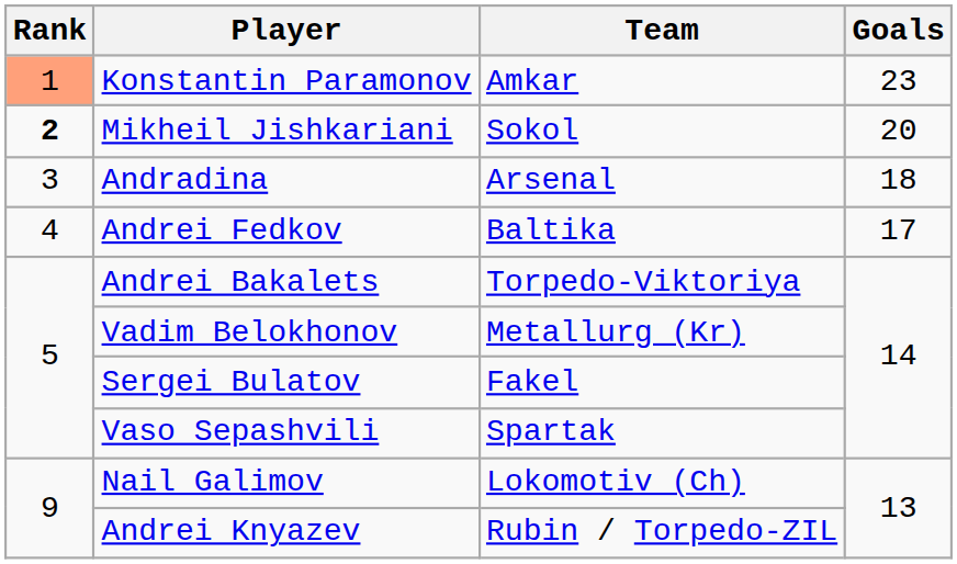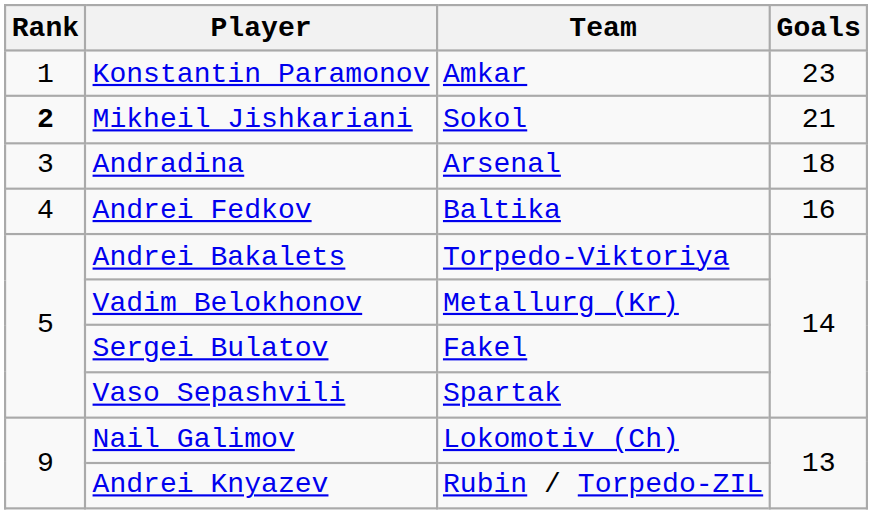 <table class="wikitable">
 <tr>
 <th>Rank</th>
 <th>Player</th>
 <th>Team</th>
 <th>Goals</th>
 </tr>
 <tr>
-<td align=center style="background: lightsalmon;">1</td>
+<td align=center>1</td>
 <td> <a href='#'>Konstantin Paramonov</a></td>
 <td><a href='#'>Amkar</a></td>
 <td align=center>23</td>
 </tr>
 <tr>
 <td align=center><strong>2</strong></td>
 <td> <a href='#'>Mikheil Jishkariani</a></td>
 <td><a href='#'>Sokol</a></td>
-<td align=center>20</td>
+<td align=center>21</td>
 </tr>
 <tr>
 <td align=center>3</td>
 <td> <a href='#'>Andradina</a></td>
 <td><a href='#'>Arsenal</a></td>
 <td align=center>18</td>
 </tr>
 <tr>
 <td align=center>4</td>
 <td> <a href='#'>Andrei Fedkov</a></td>
 <td><a href='#'>Baltika</a></td>
-<td align=center>17</td>
+<td align=center>16</td>
 </tr>
 <tr>
 <td rowspan=4 align=center>5</td>
 <td> <a href='#'>Andrei Bakalets</a></td>
 <td><a href='#'>Torpedo-Viktoriya</a></td>
 <td rowspan=4 align=center>14</td>
 </tr>
 <tr>
 <td> <a href='#'>Vadim Belokhonov</a></td>
 <td><a href='#'>Metallurg (Kr)</a></td>
 </tr>
 <tr>
 <td> <a href='#'>Sergei Bulatov</a></td>
 <td><a href='#'>Fakel</a></td>
 </tr>
 <tr>
 <td> <a href='#'>Vaso Sepashvili</a></td>
 <td><a href='#'>Spartak</a></td>
 </tr>
 <tr>
 <td rowspan=2 align=center>9</td>
 <td> <a href='#'>Nail Galimov</a></td>
 <td><a href='#'>Lokomotiv (Ch)</a></td>
 <td rowspan=2 align=center>13</td>
 </tr>
 <tr>
 <td> <a href='#'>Andrei Knyazev</a></td>
 <td><a href='#'>Rubin</a> / <a href='#'>Torpedo-ZIL</a></td>
 </tr>
 </table>
